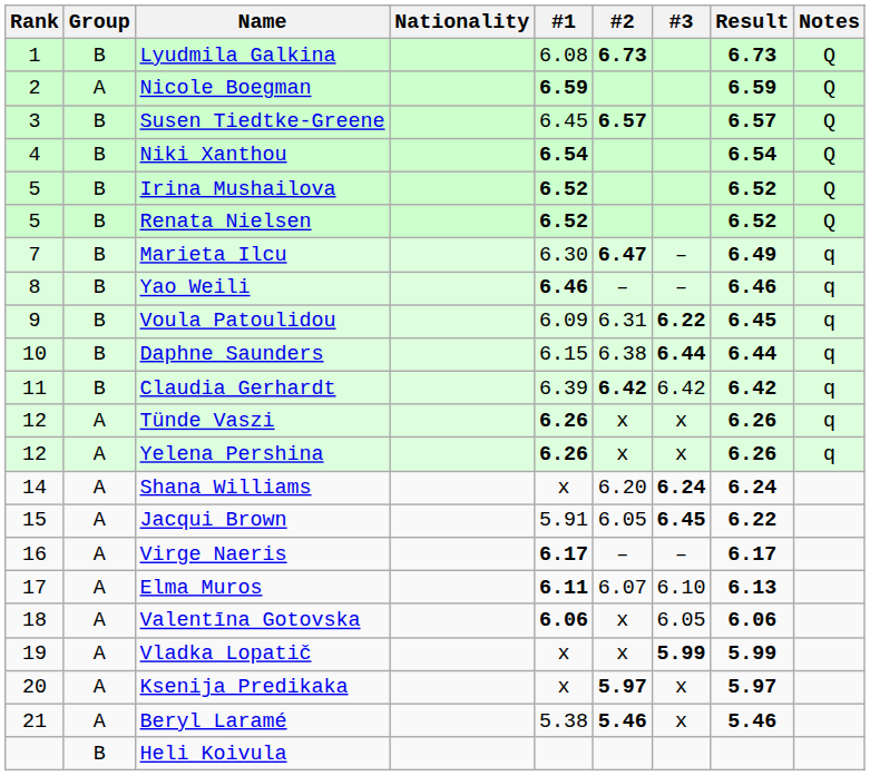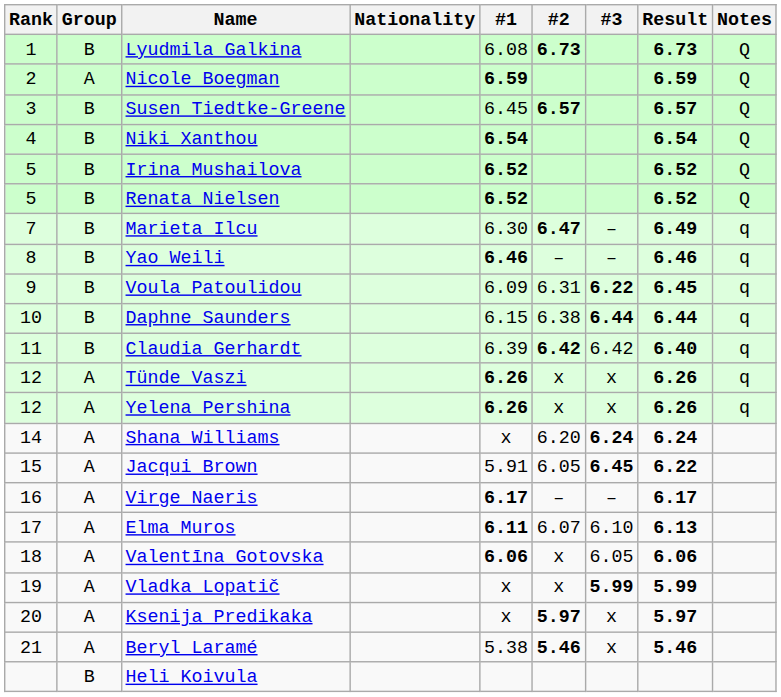 <table class="wikitable sortable" style="text-align:center">
 <tr>
 <th>Rank</th>
 <th>Group</th>
 <th>Name</th>
 <th>Nationality</th>
 <th>#1</th>
 <th>#2</th>
 <th>#3</th>
 <th>Result</th>
 <th>Notes</th>
 </tr>
 <tr bgcolor=ccffcc>
 <td>1</td>
 <td>B</td>
 <td align="left"><a href='#'>Lyudmila Galkina</a></td>
 <td align=left></td>
 <td>6.08</td>
 <td><strong>6.73</strong></td>
 <td></td>
 <td><strong>6.73</strong></td>
 <td>Q</td>
 </tr>
 <tr bgcolor=ccffcc>
 <td>2</td>
 <td>A</td>
 <td align="left"><a href='#'>Nicole Boegman</a></td>
 <td align=left></td>
 <td><strong>6.59</strong></td>
 <td></td>
 <td></td>
 <td><strong>6.59</strong></td>
 <td>Q</td>
 </tr>
 <tr bgcolor=ccffcc>
 <td>3</td>
 <td>B</td>
 <td align="left"><a href='#'>Susen Tiedtke-Greene</a></td>
 <td align=left></td>
 <td>6.45</td>
 <td><strong>6.57</strong></td>
 <td></td>
 <td><strong>6.57</strong></td>
 <td>Q</td>
 </tr>
 <tr bgcolor=ccffcc>
 <td>4</td>
 <td>B</td>
 <td align="left"><a href='#'>Niki Xanthou</a></td>
 <td align=left></td>
 <td><strong>6.54</strong></td>
 <td></td>
 <td></td>
 <td><strong>6.54</strong></td>
 <td>Q</td>
 </tr>
 <tr bgcolor=ccffcc>
 <td>5</td>
 <td>B</td>
 <td align="left"><a href='#'>Irina Mushailova</a></td>
 <td align=left></td>
 <td><strong>6.52</strong></td>
 <td></td>
 <td></td>
 <td><strong>6.52</strong></td>
 <td>Q</td>
 </tr>
 <tr bgcolor=ccffcc>
 <td>5</td>
 <td>B</td>
 <td align="left"><a href='#'>Renata Nielsen</a></td>
 <td align=left></td>
 <td><strong>6.52</strong></td>
 <td></td>
 <td></td>
 <td><strong>6.52</strong></td>
 <td>Q</td>
 </tr>
 <tr bgcolor=ddffdd>
 <td>7</td>
 <td>B</td>
 <td align="left"><a href='#'>Marieta Ilcu</a></td>
 <td align=left></td>
 <td>6.30</td>
 <td><strong>6.47</strong></td>
 <td>–</td>
 <td><strong>6.49</strong></td>
 <td>q</td>
 </tr>
 <tr bgcolor=ddffdd>
 <td>8</td>
 <td>B</td>
 <td align="left"><a href='#'>Yao Weili</a></td>
 <td align=left></td>
 <td><strong>6.46</strong></td>
 <td>–</td>
 <td>–</td>
 <td><strong>6.46</strong></td>
 <td>q</td>
 </tr>
 <tr bgcolor=ddffdd>
 <td>9</td>
 <td>B</td>
 <td align="left"><a href='#'>Voula Patoulidou</a></td>
 <td align=left></td>
 <td>6.09</td>
 <td>6.31</td>
 <td><strong>6.22</strong></td>
 <td><strong>6.45</strong></td>
 <td>q</td>
 </tr>
 <tr bgcolor=ddffdd>
 <td>10</td>
 <td>B</td>
 <td align="left"><a href='#'>Daphne Saunders</a></td>
 <td align=left></td>
 <td>6.15</td>
 <td>6.38</td>
 <td><strong>6.44</strong></td>
 <td><strong>6.44</strong></td>
 <td>q</td>
 </tr>
 <tr bgcolor=ddffdd>
 <td>11</td>
 <td>B</td>
 <td align="left"><a href='#'>Claudia Gerhardt</a></td>
 <td align=left></td>
 <td>6.39</td>
 <td><strong>6.42</strong></td>
 <td>6.42</td>
-<td><strong>6.42</strong></td>
+<td><strong>6.40</strong></td>
 <td>q</td>
 </tr>
 <tr bgcolor=ddffdd>
 <td>12</td>
 <td>A</td>
 <td align="left"><a href='#'>Tünde Vaszi</a></td>
 <td align=left></td>
 <td><strong>6.26</strong></td>
 <td>x</td>
 <td>x</td>
 <td><strong>6.26</strong></td>
 <td>q</td>
 </tr>
 <tr bgcolor=ddffdd>
 <td>12</td>
 <td>A</td>
 <td align="left"><a href='#'>Yelena Pershina</a></td>
 <td align=left></td>
 <td><strong>6.26</strong></td>
 <td>x</td>
 <td>x</td>
 <td><strong>6.26</strong></td>
 <td>q</td>
 </tr>
 <tr>
 <td>14</td>
 <td>A</td>
 <td align="left"><a href='#'>Shana Williams</a></td>
 <td align=left></td>
 <td>x</td>
 <td>6.20</td>
 <td><strong>6.24</strong></td>
 <td><strong>6.24</strong></td>
 <td></td>
 </tr>
 <tr>
 <td>15</td>
 <td>A</td>
 <td align="left"><a href='#'>Jacqui Brown</a></td>
 <td align=left></td>
 <td>5.91</td>
 <td>6.05</td>
 <td><strong>6.45</strong></td>
 <td><strong>6.22</strong></td>
 <td></td>
 </tr>
 <tr>
 <td>16</td>
 <td>A</td>
 <td align="left"><a href='#'>Virge Naeris</a></td>
 <td align=left></td>
 <td><strong>6.17</strong></td>
 <td>–</td>
 <td>–</td>
 <td><strong>6.17</strong></td>
 <td></td>
 </tr>
 <tr>
 <td>17</td>
 <td>A</td>
 <td align="left"><a href='#'>Elma Muros</a></td>
 <td align=left></td>
 <td><strong>6.11</strong></td>
 <td>6.07</td>
 <td>6.10</td>
 <td><strong>6.13</strong></td>
 <td></td>
 </tr>
 <tr>
 <td>18</td>
 <td>A</td>
 <td align="left"><a href='#'>Valentīna Gotovska</a></td>
 <td align=left></td>
 <td><strong>6.06</strong></td>
 <td>x</td>
 <td>6.05</td>
 <td><strong>6.06</strong></td>
 <td></td>
 </tr>
 <tr>
 <td>19</td>
 <td>A</td>
 <td align="left"><a href='#'>Vladka Lopatič</a></td>
 <td align=left></td>
 <td>x</td>
 <td>x</td>
 <td><strong>5.99</strong></td>
 <td><strong>5.99</strong></td>
 <td></td>
 </tr>
 <tr>
 <td>20</td>
 <td>A</td>
 <td align="left"><a href='#'>Ksenija Predikaka</a></td>
 <td align=left></td>
 <td>x</td>
 <td><strong>5.97</strong></td>
 <td>x</td>
 <td><strong>5.97</strong></td>
 <td></td>
 </tr>
 <tr>
 <td>21</td>
 <td>A</td>
 <td align="left"><a href='#'>Beryl Laramé</a></td>
 <td align=left></td>
 <td>5.38</td>
 <td><strong>5.46</strong></td>
 <td>x</td>
 <td><strong>5.46</strong></td>
 <td></td>
 </tr>
 <tr>
 <td></td>
 <td>B</td>
 <td align="left"><a href='#'>Heli Koivula</a></td>
 <td align=left></td>
 <td></td>
 <td></td>
 <td></td>
 <td><strong></strong></td>
 <td></td>
 </tr>
 </table>
